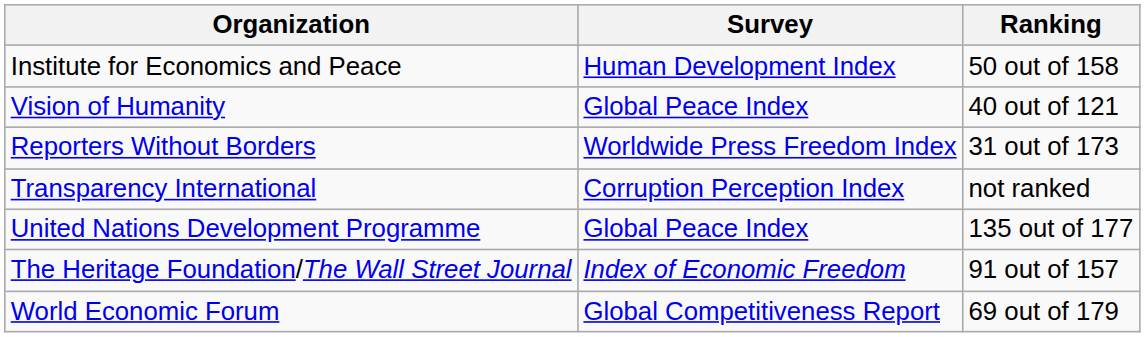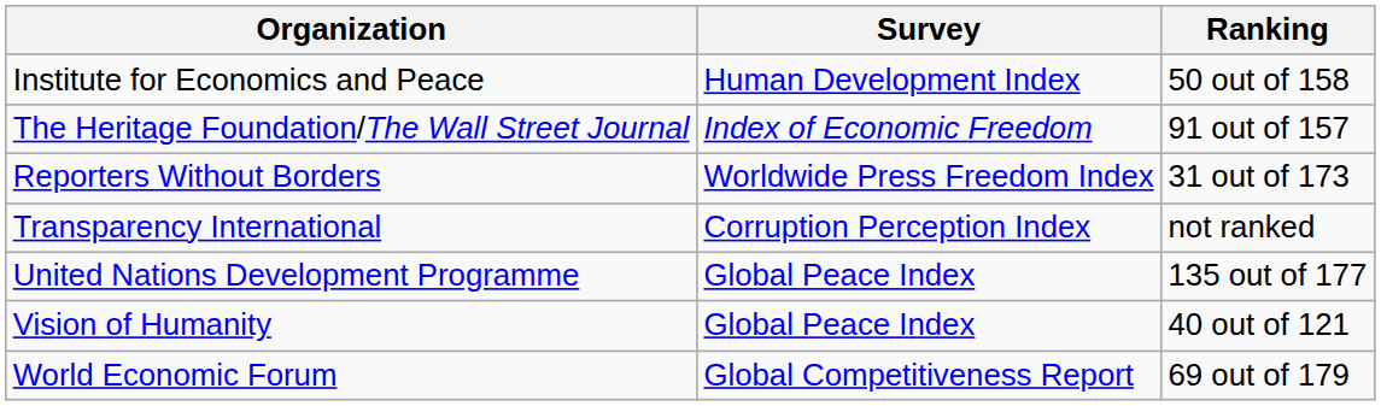 <table class="wikitable">
 <tr>
 <th>Organization</th>
 <th>Survey</th>
 <th>Ranking</th>
 </tr>
 <tr>
 <td>Institute for Economics and Peace </td>
 <td><a href='#'>Human Development Index</a></td>
 <td>50 out of 158</td>
 </tr>
 <tr>
-<td><a href='#'>Vision of Humanity</a></td>
-<td><a href='#'>Global Peace Index</a></td>
-<td>40 out of 121</td>
+<td><a href='#'>The Heritage Foundation</a>/<em><a href='#'>The Wall Street Journal</a></em></td>
+<td><em><a href='#'>Index of Economic Freedom</a></em></td>
+<td>91 out of 157</td>
 </tr>
 <tr>
 <td><a href='#'>Reporters Without Borders</a></td>
 <td><a href='#'>Worldwide Press Freedom Index</a></td>
 <td>31 out of 173</td>
 </tr>
 <tr>
 <td><a href='#'>Transparency International</a></td>
 <td><a href='#'>Corruption Perception Index</a></td>
 <td>not ranked</td>
 </tr>
 <tr>
 <td><a href='#'>United Nations Development Programme</a></td>
 <td><a href='#'>Global Peace Index</a></td>
 <td>135 out of 177</td>
 </tr>
 <tr>
-<td><a href='#'>The Heritage Foundation</a>/<em><a href='#'>The Wall Street Journal</a></em></td>
-<td><em><a href='#'>Index of Economic Freedom</a></em></td>
-<td>91 out of 157</td>
+<td><a href='#'>Vision of Humanity</a></td>
+<td><a href='#'>Global Peace Index</a></td>
+<td>40 out of 121</td>
 </tr>
 <tr>
 <td><a href='#'>World Economic Forum</a></td>
 <td><a href='#'>Global Competitiveness Report</a></td>
 <td>69 out of 179</td>
 </tr>
 </table>
